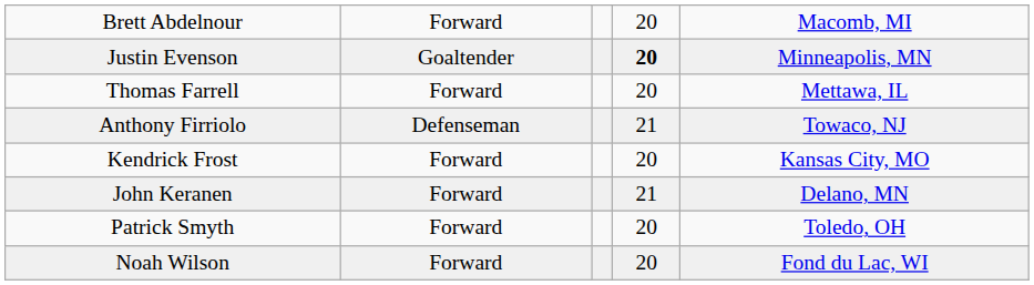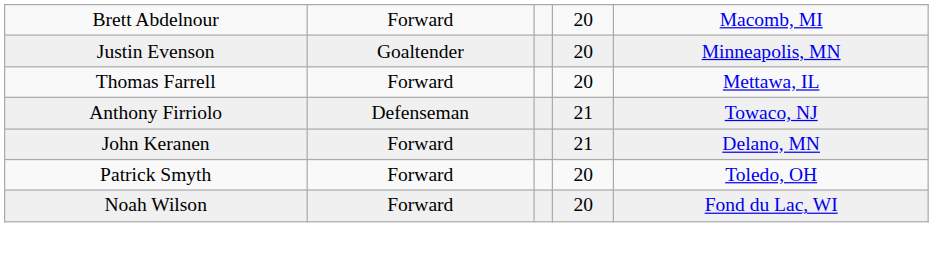 <table class="wikitable" width="60%">
 <tr align="center" bgcolor="">
 <td>Brett Abdelnour</td>
 <td>Forward</td>
 <td></td>
 <td>20</td>
 <td><a href='#'>Macomb, MI</a></td>
 </tr>
 <tr align="center" bgcolor="f0f0f0">
 <td>Justin Evenson</td>
 <td>Goaltender</td>
 <td></td>
-<td><strong>20</strong></td>
+<td>20</td>
 <td><a href='#'>Minneapolis, MN</a></td>
 </tr>
 <tr align="center" bgcolor="">
 <td>Thomas Farrell</td>
 <td>Forward</td>
 <td></td>
 <td>20</td>
 <td><a href='#'>Mettawa, IL</a></td>
 </tr>
 <tr align="center" bgcolor="f0f0f0">
 <td>Anthony Firriolo</td>
 <td>Defenseman</td>
 <td></td>
 <td>21</td>
 <td><a href='#'>Towaco, NJ</a></td>
-</tr>
-<tr align="center" bgcolor="">
-<td>Kendrick Frost</td>
-<td>Forward</td>
-<td></td>
-<td>20</td>
-<td><a href='#'>Kansas City, MO</a></td>
 </tr>
 <tr align="center" bgcolor="f0f0f0">
 <td>John Keranen</td>
 <td>Forward</td>
 <td></td>
 <td>21</td>
 <td><a href='#'>Delano, MN</a></td>
 </tr>
 <tr align="center" bgcolor="">
 <td>Patrick Smyth</td>
 <td>Forward</td>
 <td></td>
 <td>20</td>
 <td><a href='#'>Toledo, OH</a></td>
 </tr>
 <tr align="center" bgcolor="f0f0f0">
 <td>Noah Wilson</td>
 <td>Forward</td>
 <td></td>
 <td>20</td>
 <td><a href='#'>Fond du Lac, WI</a></td>
 </tr>
 </table>
